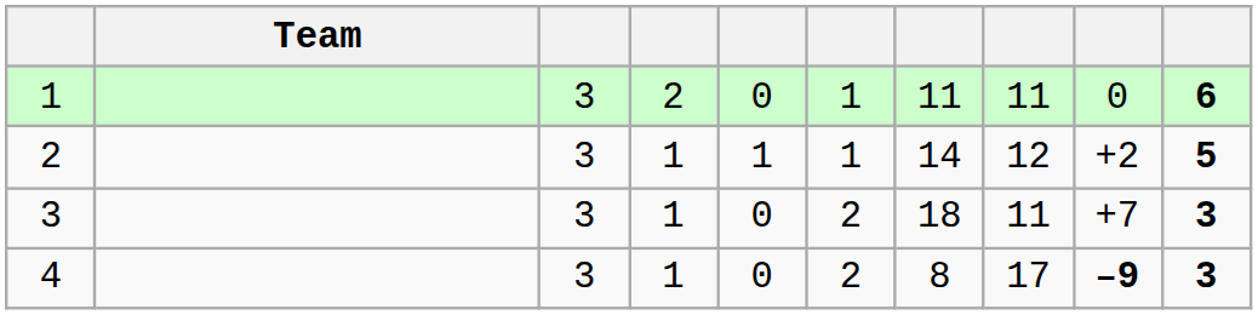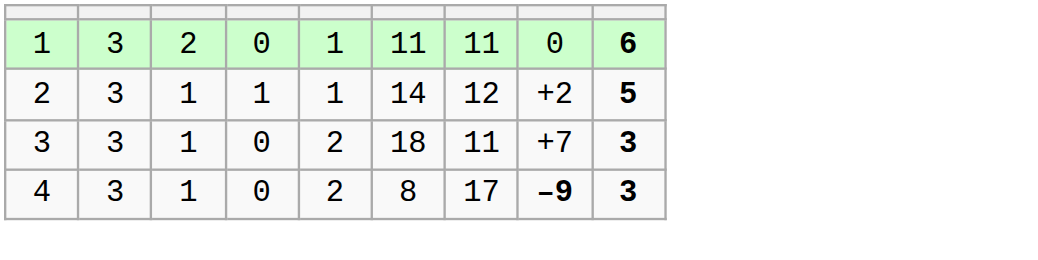 <table class="wikitable" style="text-align: center; font-size: 100%;">
 <tr>
 <th width="25"></th>
-<th width="150">Team</th>
 <th width="25"></th>
 <th width="25"></th>
 <th width="25"></th>
 <th width="25"></th>
 <th width="25"></th>
 <th width="25"></th>
 <th width="25"></th>
 <th width="25"></th>
 </tr>
 <tr style="background-color: #ccffcc;">
 <td>1</td>
-<td align=left></td>
 <td>3</td>
 <td>2</td>
 <td>0</td>
 <td>1</td>
 <td>11</td>
 <td>11</td>
 <td>0</td>
 <td><strong>6</strong></td>
 </tr>
 <tr>
 <td>2</td>
-<td align=left></td>
 <td>3</td>
 <td>1</td>
 <td>1</td>
 <td>1</td>
 <td>14</td>
 <td>12</td>
 <td>+2</td>
 <td><strong>5</strong></td>
 </tr>
 <tr>
 <td>3</td>
-<td align=left></td>
 <td>3</td>
 <td>1</td>
 <td>0</td>
 <td>2</td>
 <td>18</td>
 <td>11</td>
 <td>+7</td>
 <td><strong>3</strong></td>
 </tr>
 <tr>
 <td>4</td>
-<td align=left></td>
 <td>3</td>
 <td>1</td>
 <td>0</td>
 <td>2</td>
 <td>8</td>
 <td>17</td>
 <td><strong>–9</strong></td>
 <td><strong>3</strong></td>
 </tr>
 </table>
